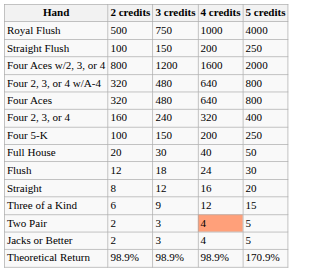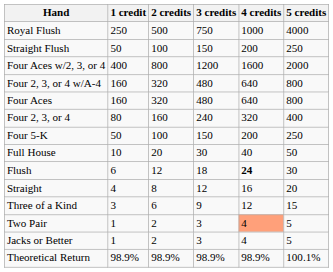 <table class="wikitable">
 <tr>
 <th>Hand</th>
+<th>1 credit</th>
 <th>2 credits</th>
 <th>3 credits</th>
 <th>4 credits</th>
 <th>5 credits</th>
 </tr>
 <tr>
 <td>Royal Flush</td>
+<td>250</td>
 <td>500</td>
 <td>750</td>
 <td>1000</td>
 <td>4000</td>
 </tr>
 <tr>
 <td>Straight Flush</td>
+<td>50</td>
 <td>100</td>
 <td>150</td>
 <td>200</td>
 <td>250</td>
 </tr>
 <tr>
 <td>Four Aces w/2, 3, or 4</td>
+<td>400</td>
 <td>800</td>
 <td>1200</td>
 <td>1600</td>
 <td>2000</td>
 </tr>
 <tr>
 <td>Four 2, 3, or 4 w/A-4</td>
+<td>160</td>
 <td>320</td>
 <td>480</td>
 <td>640</td>
 <td>800</td>
 </tr>
 <tr>
 <td>Four Aces</td>
+<td>160</td>
 <td>320</td>
 <td>480</td>
 <td>640</td>
 <td>800</td>
 </tr>
 <tr>
 <td>Four 2, 3, or 4</td>
+<td>80</td>
 <td>160</td>
 <td>240</td>
 <td>320</td>
 <td>400</td>
 </tr>
 <tr>
 <td>Four 5-K</td>
+<td>50</td>
 <td>100</td>
 <td>150</td>
 <td>200</td>
 <td>250</td>
 </tr>
 <tr>
 <td>Full House</td>
+<td>10</td>
 <td>20</td>
 <td>30</td>
 <td>40</td>
 <td>50</td>
 </tr>
 <tr>
 <td>Flush</td>
+<td>6</td>
 <td>12</td>
 <td>18</td>
-<td>24</td>
+<td><strong>24</strong></td>
 <td>30</td>
 </tr>
 <tr>
 <td>Straight</td>
+<td>4</td>
 <td>8</td>
 <td>12</td>
 <td>16</td>
 <td>20</td>
 </tr>
 <tr>
 <td>Three of a Kind</td>
+<td>3</td>
 <td>6</td>
 <td>9</td>
 <td>12</td>
 <td>15</td>
 </tr>
 <tr>
 <td>Two Pair</td>
+<td>1</td>
 <td>2</td>
 <td>3</td>
 <td style="background: lightsalmon;">4</td>
 <td>5</td>
 </tr>
 <tr>
 <td>Jacks or Better</td>
+<td>1</td>
 <td>2</td>
 <td>3</td>
 <td>4</td>
 <td>5</td>
 </tr>
 <tr>
 <td>Theoretical Return</td>
 <td>98.9%</td>
 <td>98.9%</td>
 <td>98.9%</td>
-<td>170.9%</td>
+<td>98.9%</td>
+<td>100.1%</td>
 </tr>
 </table>
